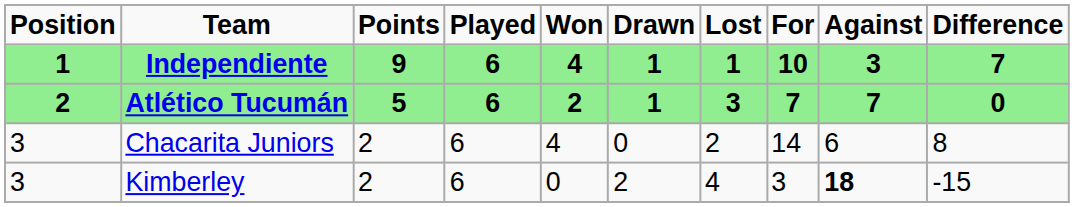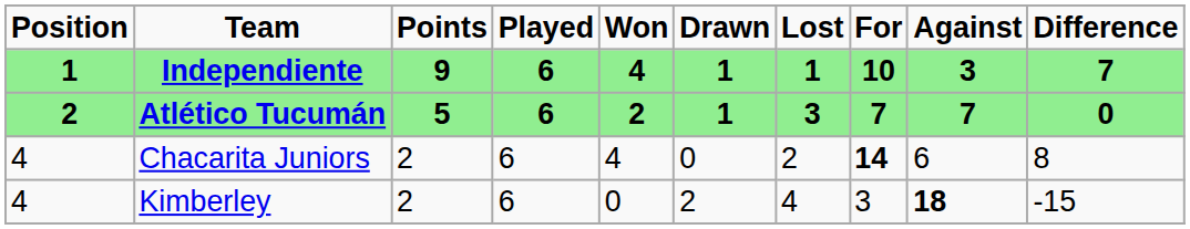 <table border="2" cellpadding="2" cellspacing="0" style="margin: 0; background: #f9f9f9; border: 1px #aaa solid; border-collapse: collapse; font-size: 85%;">
 <tr>
 <th>Position</th>
 <th>Team</th>
 <th>Points</th>
 <th>Played</th>
 <th>Won</th>
 <th>Drawn</th>
 <th>Lost</th>
 <th>For</th>
 <th>Against</th>
 <th>Difference</th>
 </tr>
 <tr>
 <th bgcolor="lightgreen">1</th>
 <th bgcolor="lightgreen"><a href='#'>Independiente</a></th>
 <th bgcolor="lightgreen">9</th>
 <th bgcolor="lightgreen">6</th>
 <th bgcolor="lightgreen">4</th>
 <th bgcolor="lightgreen">1</th>
 <th bgcolor="lightgreen">1</th>
 <th bgcolor="lightgreen">10</th>
 <th bgcolor="lightgreen">3</th>
 <th bgcolor="lightgreen">7</th>
 </tr>
 <tr>
 <th bgcolor="lightgreen">2</th>
 <th bgcolor="lightgreen"><a href='#'>Atlético Tucumán</a></th>
 <th bgcolor="lightgreen">5</th>
 <th bgcolor="lightgreen">6</th>
 <th bgcolor="lightgreen">2</th>
 <th bgcolor="lightgreen">1</th>
 <th bgcolor="lightgreen">3</th>
 <th bgcolor="lightgreen">7</th>
 <th bgcolor="lightgreen">7</th>
 <th bgcolor="lightgreen">0</th>
 </tr>
 <tr>
-<td>3</td>
+<td>4</td>
 <td><a href='#'>Chacarita Juniors</a></td>
 <td>2</td>
 <td>6</td>
 <td>4</td>
 <td>0</td>
 <td>2</td>
-<td>14</td>
+<td><strong>14</strong></td>
 <td>6</td>
 <td>8</td>
 </tr>
 <tr>
-<td>3</td>
+<td>4</td>
 <td><a href='#'>Kimberley</a></td>
 <td>2</td>
 <td>6</td>
 <td>0</td>
 <td>2</td>
 <td>4</td>
 <td>3</td>
 <td><strong>18</strong></td>
 <td>-15</td>
 </tr>
 <tr>
 </tr>
 </table>
